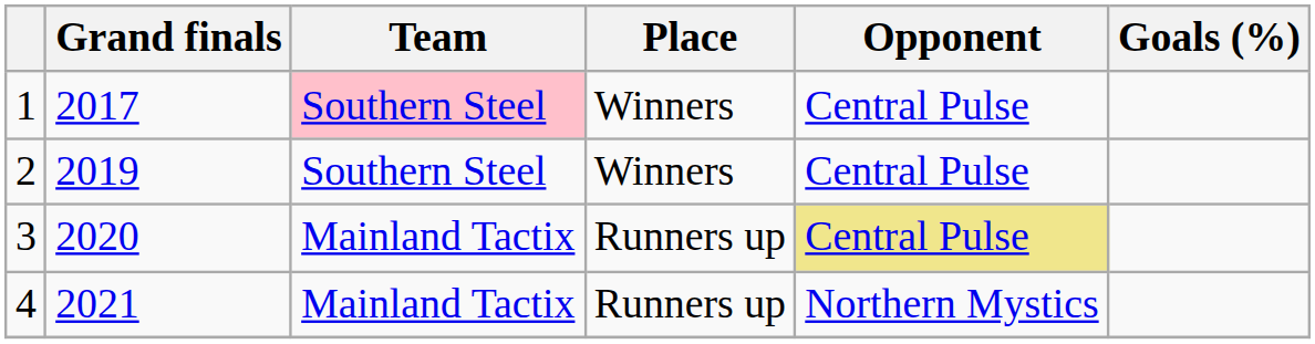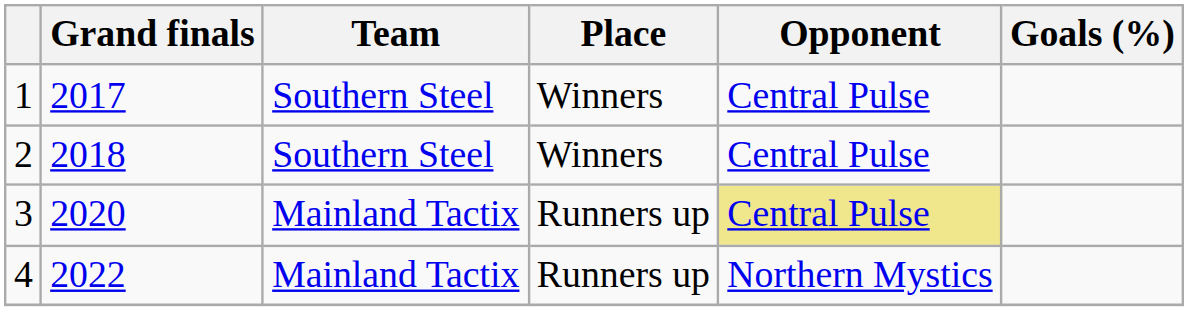 <table class="wikitable collapsible">
 <tr>
 <th></th>
 <th>Grand finals</th>
 <th>Team</th>
 <th>Place</th>
 <th>Opponent</th>
 <th>Goals (%)</th>
 </tr>
 <tr>
 <td>1</td>
 <td><a href='#'>2017</a></td>
-<td style="background: pink;"><a href='#'>Southern Steel</a></td>
+<td><a href='#'>Southern Steel</a></td>
 <td>Winners</td>
 <td><a href='#'>Central Pulse</a></td>
 <td></td>
 </tr>
 <tr>
 <td>2</td>
-<td><a href='#'>2019</a></td>
+<td><a href='#'>2018</a></td>
 <td><a href='#'>Southern Steel</a></td>
 <td>Winners</td>
 <td><a href='#'>Central Pulse</a></td>
 <td></td>
 </tr>
 <tr>
 <td>3</td>
 <td><a href='#'>2020</a></td>
 <td><a href='#'>Mainland Tactix</a></td>
 <td>Runners up</td>
 <td style="background: khaki;"><a href='#'>Central Pulse</a></td>
 <td></td>
 </tr>
 <tr>
 <td>4</td>
-<td><a href='#'>2021</a></td>
+<td><a href='#'>2022</a></td>
 <td><a href='#'>Mainland Tactix</a></td>
 <td>Runners up</td>
 <td><a href='#'>Northern Mystics</a></td>
 <td></td>
 </tr>
 <tr>
 </tr>
 </table>
